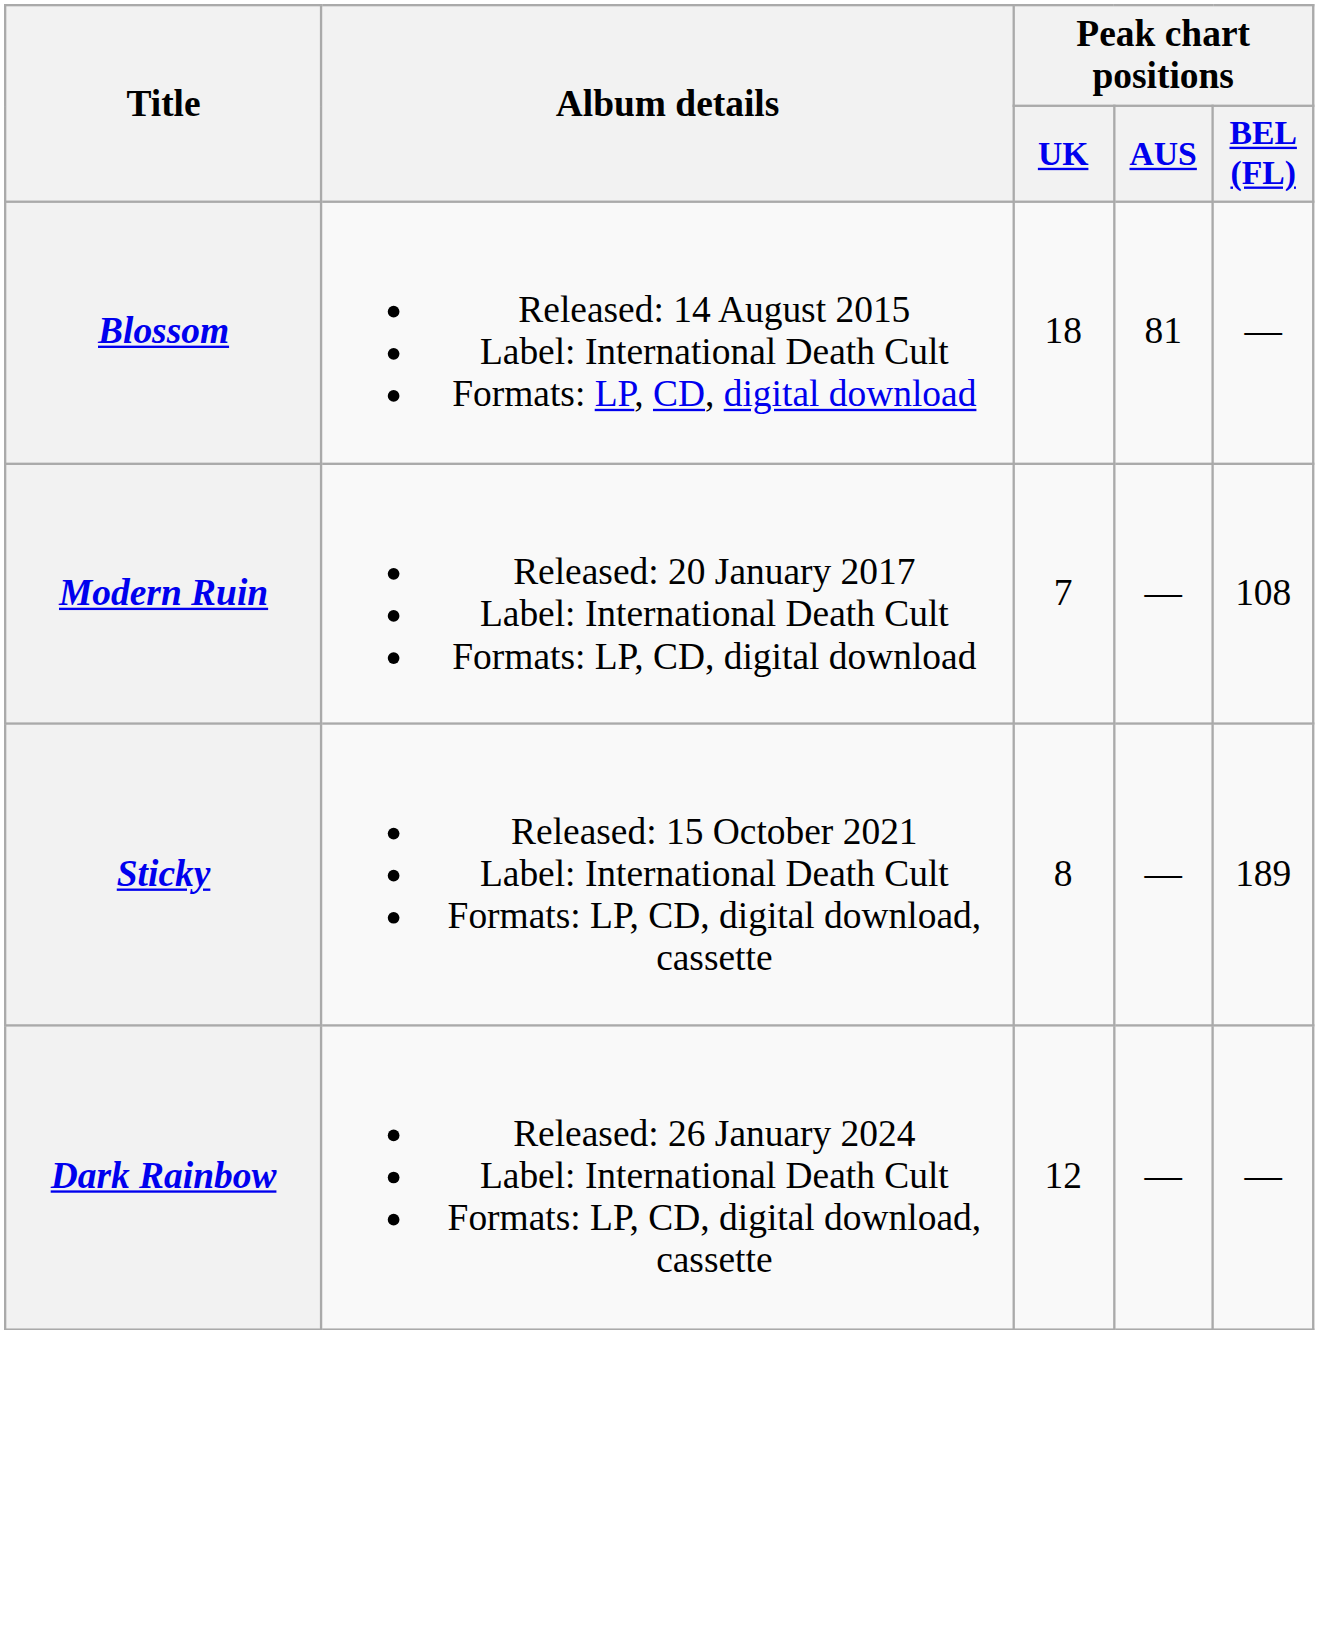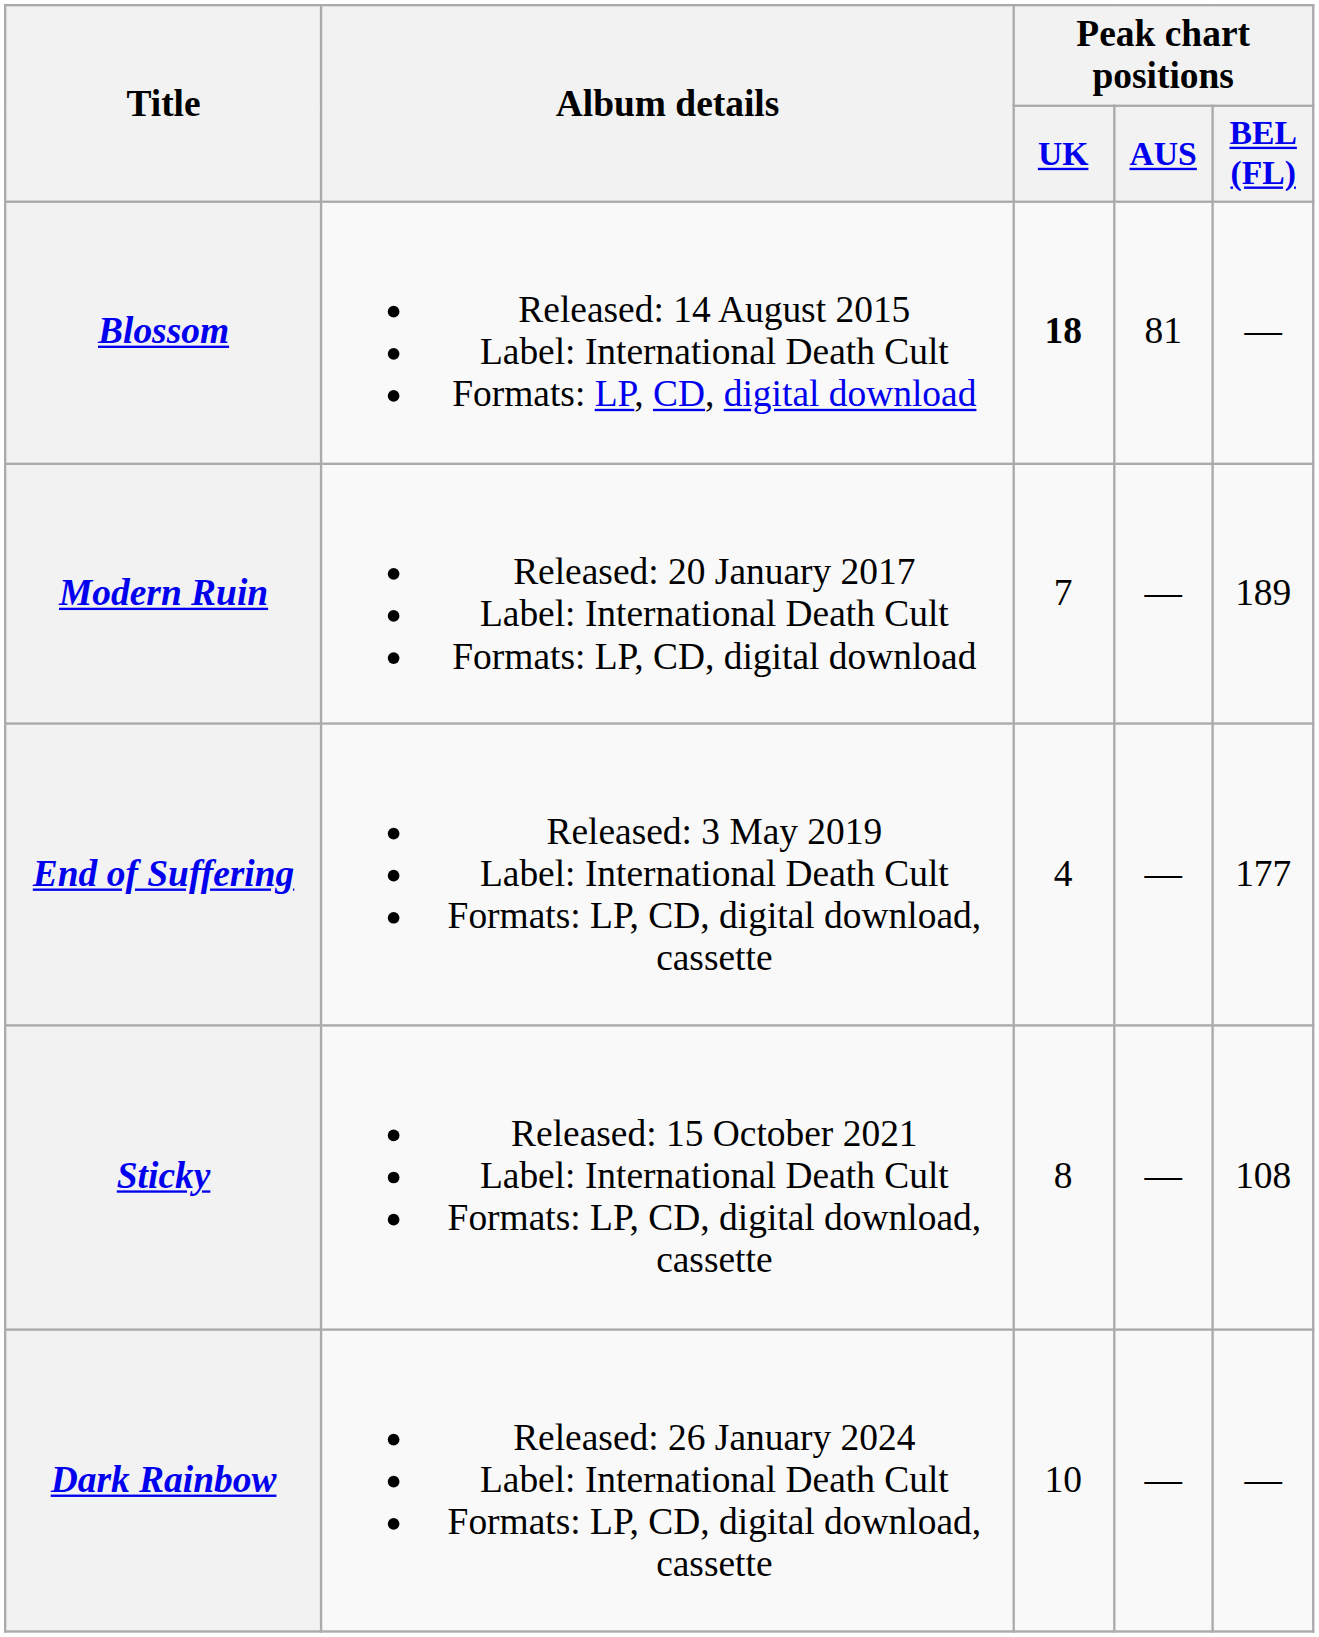 <table class="wikitable plainrowheaders" style="text-align:center">
 <tr>
 <th rowspan="2" style="width:8em;">Title</th>
 <th rowspan="2" style="width:18em;">Album details</th>
 <th scope="col" colspan="3">Peak chart positions</th>
 </tr>
 <tr>
 <th scope="col" style="width:2.5em;font-size:90%;"><a href='#'>UK</a><br></th>
 <th scope="col" style="width:2.5em;font-size:90%;"><a href='#'>AUS</a><br></th>
 <th scope="col" style="width:2.5em;font-size:90%;"><a href='#'>BEL<br>(FL)</a><br></th>
 </tr>
 <tr>
 <th scope="row"><em><a href='#'>Blossom</a></em></th>
 <td><br><ul><li>Released: 14 August 2015</li><li>Label: International Death Cult</li><li>Formats: <a href='#'>LP</a>, <a href='#'>CD</a>, <a href='#'>digital download</a></li></ul></td>
-<td>18</td>
+<td><strong>18</strong></td>
 <td>81</td>
 <td>—</td>
 </tr>
 <tr>
 <th scope="row"><em><a href='#'>Modern Ruin</a></em></th>
 <td><br><ul><li>Released: 20 January 2017</li><li>Label: International Death Cult</li><li>Formats: LP, CD, digital download</li></ul></td>
 <td>7</td>
 <td>—</td>
-<td>108</td>
+<td>189</td>
+</tr>
+<tr>
+<th scope="row"><em><a href='#'>End of Suffering</a></em></th>
+<td><br><ul><li>Released: 3 May 2019</li><li>Label: International Death Cult</li><li>Formats: LP, CD, digital download, cassette</li></ul></td>
+<td>4</td>
+<td>—</td>
+<td>177</td>
 </tr>
 <tr>
 <th scope="row"><em><a href='#'>Sticky</a></em></th>
 <td><br><ul><li>Released: 15 October 2021</li><li>Label: International Death Cult</li><li>Formats: LP, CD, digital download, cassette</li></ul></td>
 <td>8</td>
 <td>—</td>
-<td>189</td>
+<td>108</td>
 </tr>
 <tr>
 <th scope="row"><em><a href='#'>Dark Rainbow</a></em></th>
 <td><br><ul><li>Released: 26 January 2024</li><li>Label: International Death Cult</li><li>Formats: LP, CD, digital download, cassette</li></ul></td>
-<td>12</td>
+<td>10</td>
 <td>—</td>
 <td>—</td>
 </tr>
 </table>
